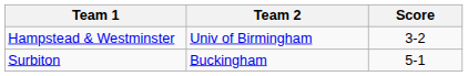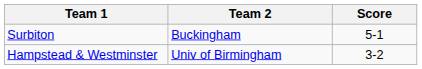 <table class="wikitable" style="font-size: 100%">
 <tr>
 <th width=200>Team 1</th>
 <th width=200>Team 2</th>
 <th width=100>Score</th>
 </tr>
 <tr>
+<td><a href='#'>Surbiton</a></td>
+<td><a href='#'>Buckingham</a></td>
+<td align=center>5-1</td>
+</tr>
+<tr>
 <td><a href='#'>Hampstead & Westminster</a></td>
 <td><a href='#'>Univ of Birmingham</a></td>
 <td align=center>3-2</td>
 </tr>
-<tr>
-<td><a href='#'>Surbiton</a></td>
-<td><a href='#'>Buckingham</a></td>
-<td align=center>5-1</td>
-</tr>
 </table>
